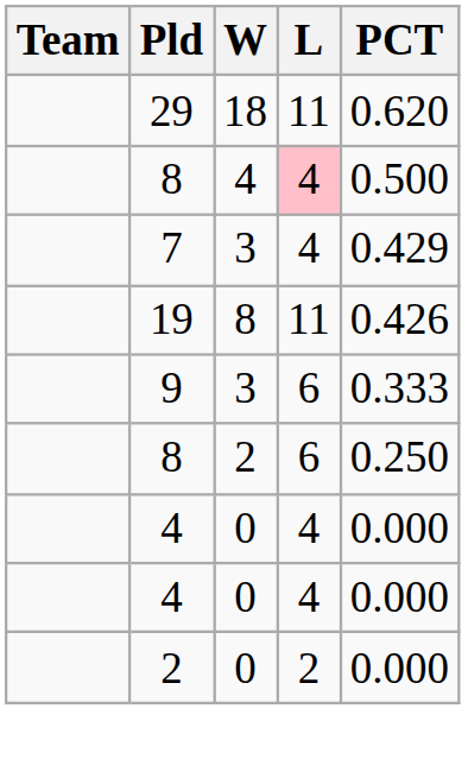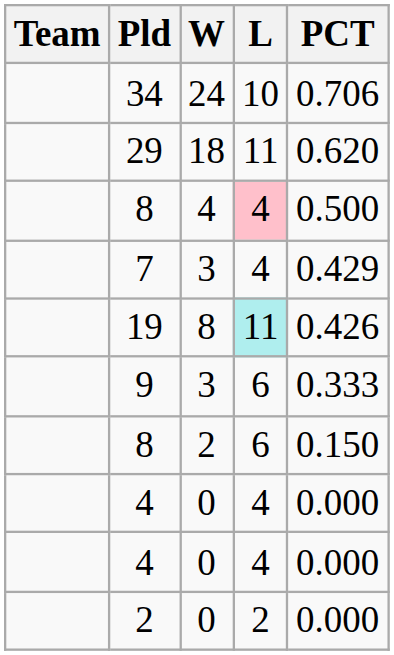 <table class="sortable wikitable" style="text-align:center;">
 <tr>
 <th>Team</th>
 <th>Pld</th>
 <th>W</th>
 <th>L</th>
 <th>PCT</th>
+</tr>
+<tr>
+<td align=left></td>
+<td>34</td>
+<td>24</td>
+<td>10</td>
+<td>0.706</td>
 </tr>
 <tr>
 <td align=left></td>
 <td>29</td>
 <td>18</td>
 <td>11</td>
 <td>0.620</td>
 </tr>
 <tr>
 <td align=left></td>
 <td>8</td>
 <td>4</td>
 <td style="background: pink;">4</td>
 <td>0.500</td>
 </tr>
 <tr>
 <td align=left></td>
 <td>7</td>
 <td>3</td>
 <td>4</td>
 <td>0.429</td>
 </tr>
 <tr>
 <td align=left></td>
 <td>19</td>
 <td>8</td>
-<td>11</td>
+<td style="background: paleturquoise;">11</td>
 <td>0.426</td>
 </tr>
 <tr>
 <td align=left></td>
 <td>9</td>
 <td>3</td>
 <td>6</td>
 <td>0.333</td>
 </tr>
 <tr>
 <td align=left></td>
 <td>8</td>
 <td>2</td>
 <td>6</td>
-<td>0.250</td>
+<td>0.150</td>
 </tr>
 <tr>
 <td align=left></td>
 <td>4</td>
 <td>0</td>
 <td>4</td>
 <td>0.000</td>
 </tr>
 <tr>
 <td align=left></td>
 <td>4</td>
 <td>0</td>
 <td>4</td>
 <td>0.000</td>
 </tr>
 <tr>
 <td align=left></td>
 <td>2</td>
 <td>0</td>
 <td>2</td>
 <td>0.000</td>
 </tr>
 </table>
